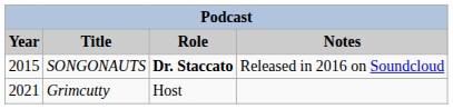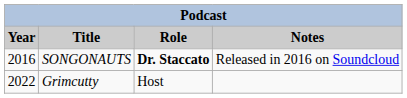 <table class="wikitable">
 <tr>
 <th colspan=4 style="background:#B0C4DE;">Podcast</th>
 </tr>
 <tr>
 <th style="background: #CCCCCC;">Year</th>
 <th style="background: #CCCCCC;">Title</th>
 <th style="background: #CCCCCC;">Role</th>
 <th style="background: #CCCCCC;">Notes</th>
 </tr>
 <tr>
-<td>2015</td>
+<td>2016</td>
 <td><em>SONGONAUTS</em></td>
 <td><strong>Dr. Staccato</strong></td>
 <td>Released in 2016 on <a href='#'>Soundcloud</a></td>
 </tr>
 <tr>
-<td>2021</td>
+<td>2022</td>
 <td><em>Grimcutty</em></td>
 <td>Host</td>
 <td></td>
 </tr>
 </table>
